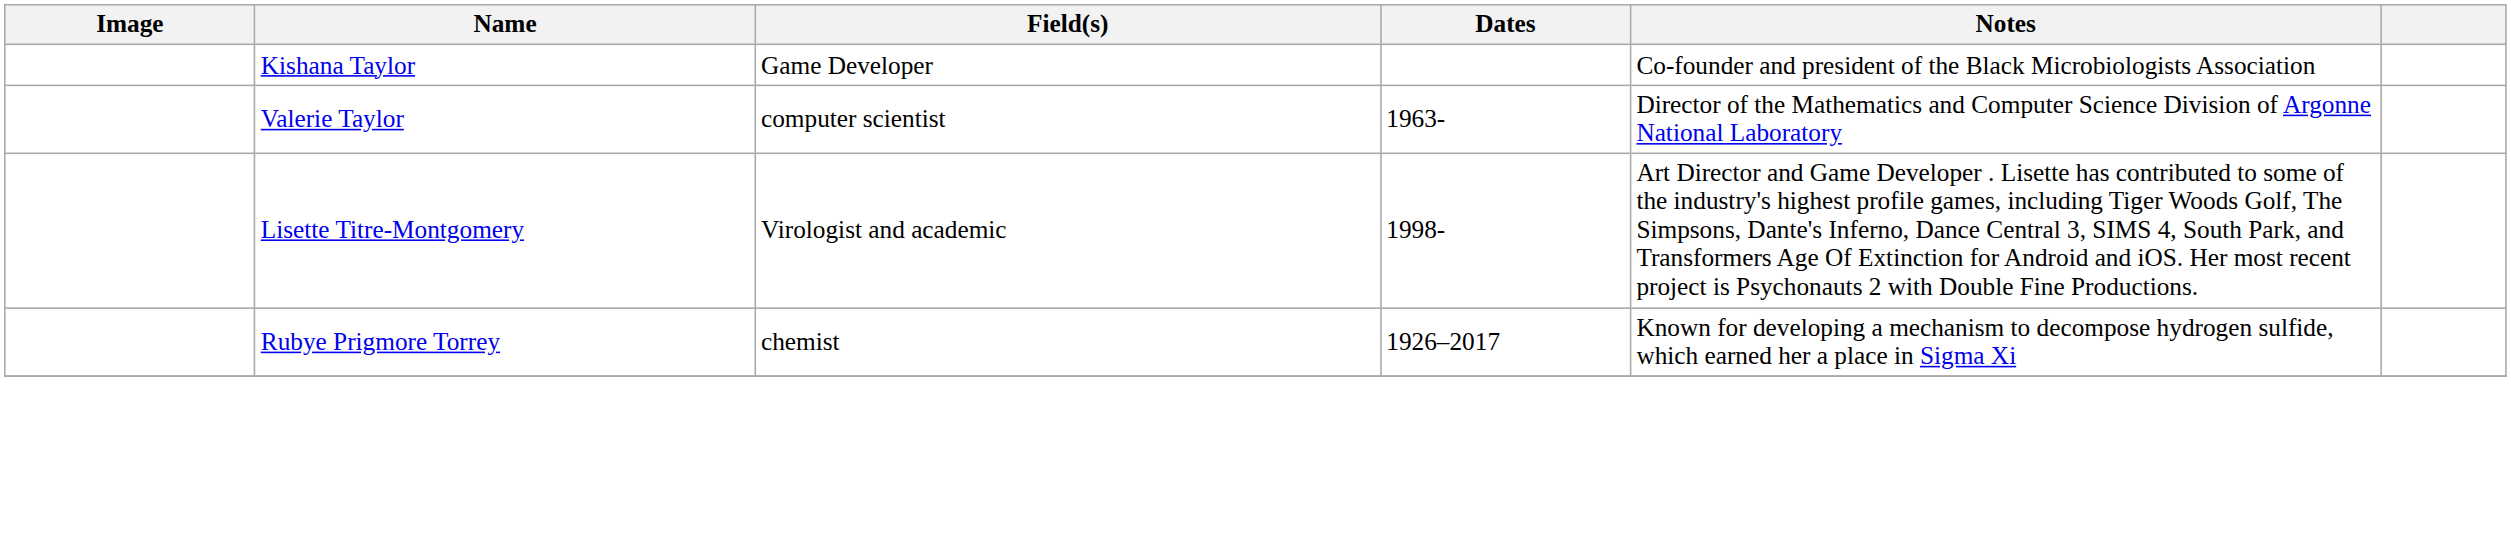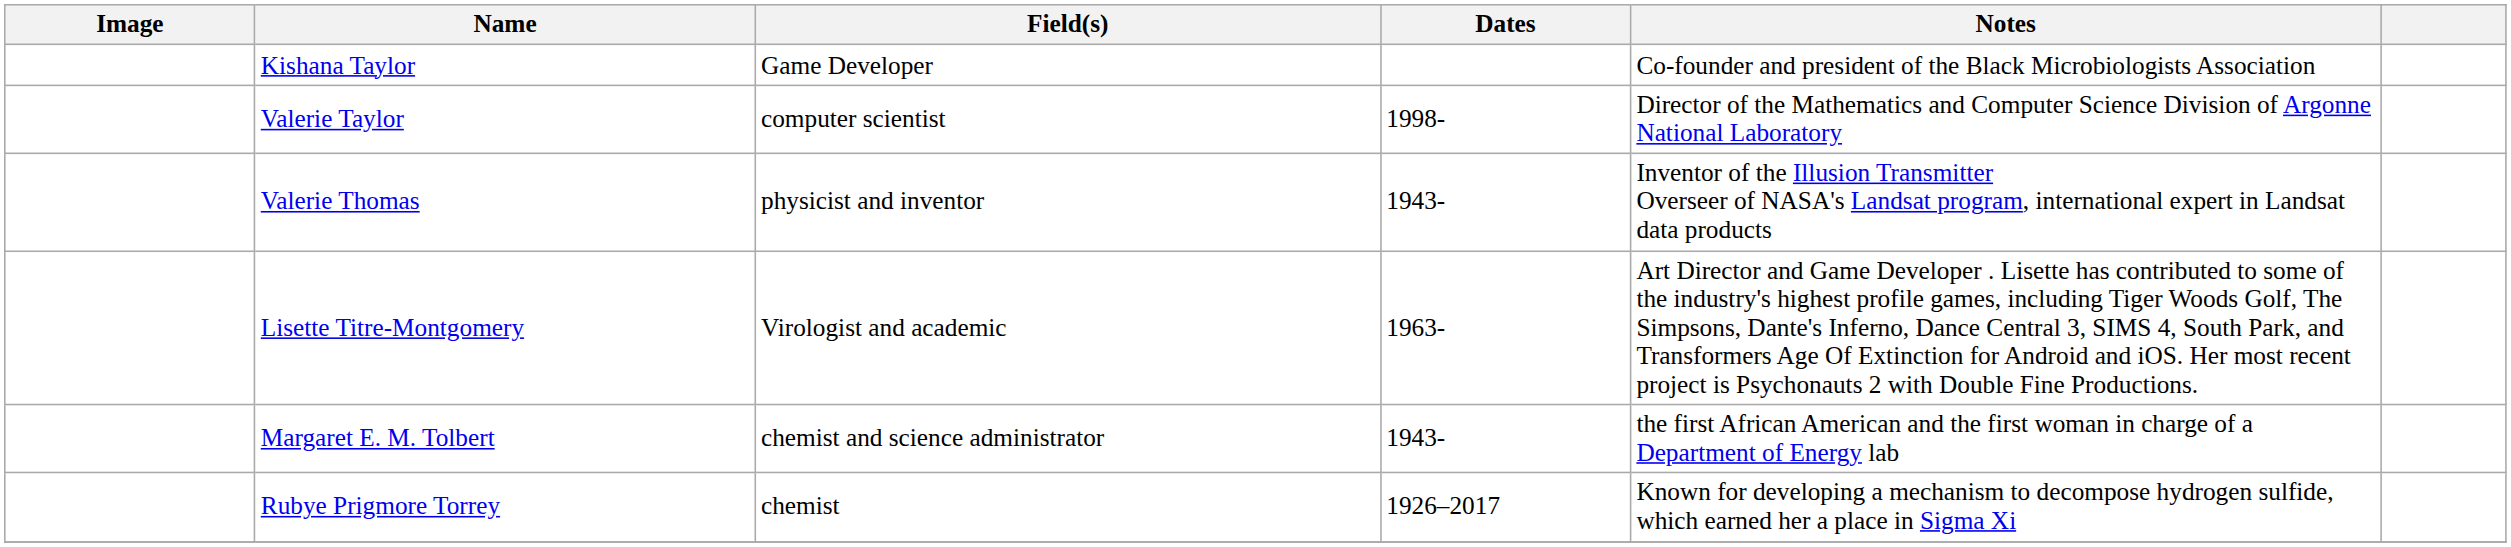 <table class="wikitable sortable plainrowheaders" style="width:100%; background:#fff;">
 <tr class="unsortable">
 <th scope="col" class="unsortable">Image</th>
 <th scope="col" style="width:20%;">Name</th>
 <th scope="col" style="width:25%;">Field(s)</th>
 <th scope="col" style="width:10%;">Dates</th>
 <th scope="col" class="unsortable" style="width: 30%">Notes</th>
 <th scope="col" class="unsortable" style="width: 5%"></th>
 </tr>
 <tr>
 <td></td>
 <td><a href='#'>Kishana Taylor</a></td>
 <td>Game Developer</td>
 <td></td>
 <td>Co-founder and president of the Black Microbiologists Association</td>
 <td></td>
 </tr>
 <tr>
 <td></td>
 <td><a href='#'>Valerie Taylor</a></td>
 <td>computer scientist</td>
-<td>1963-</td>
+<td>1998-</td>
 <td>Director of the Mathematics and Computer Science Division of <a href='#'>Argonne National Laboratory</a></td>
+<td></td>
+</tr>
+<tr>
+<td></td>
+<td><a href='#'>Valerie Thomas</a></td>
+<td>physicist and inventor</td>
+<td>1943-</td>
+<td>Inventor of the <a href='#'>Illusion Transmitter</a> <br> Overseer of NASA's <a href='#'>Landsat program</a>, international expert in Landsat data products</td>
 <td></td>
 </tr>
 <tr>
 <td></td>
 <td><a href='#'>Lisette Titre-Montgomery</a></td>
 <td>Virologist and academic</td>
-<td>1998-</td>
+<td>1963-</td>
 <td>Art Director and Game Developer .  Lisette has contributed to some of the industry's highest profile games, including Tiger Woods Golf, The Simpsons, Dante's Inferno, Dance Central 3, SIMS 4, South Park, and Transformers Age Of Extinction for Android and iOS. Her most recent project is Psychonauts 2 with Double Fine Productions.</td>
+<td></td>
+</tr>
+<tr>
+<td></td>
+<td><a href='#'>Margaret E. M. Tolbert</a></td>
+<td>chemist and science administrator</td>
+<td>1943-</td>
+<td>the first African American and the first woman in charge of a <a href='#'>Department of Energy</a> lab</td>
 <td></td>
 </tr>
 <tr>
 <td></td>
 <td><a href='#'>Rubye Prigmore Torrey</a></td>
 <td>chemist</td>
 <td>1926–2017</td>
 <td>Known for developing a mechanism to decompose hydrogen sulfide, which earned her a place in <a href='#'>Sigma Xi</a></td>
 <td></td>
 </tr>
 <tr>
 </tr>
 </table>
